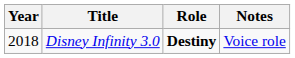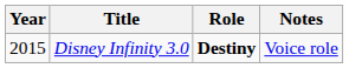 <table class="wikitable sortable">
 <tr>
 <th>Year</th>
 <th>Title</th>
 <th>Role</th>
 <th class="unsortable">Notes</th>
 </tr>
 <tr>
-<td>2018</td>
+<td>2015</td>
 <td><em><a href='#'>Disney Infinity 3.0</a></em></td>
 <td><strong>Destiny</strong></td>
 <td><a href='#'>Voice role</a></td>
 </tr>
 </table>
